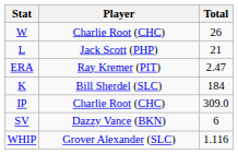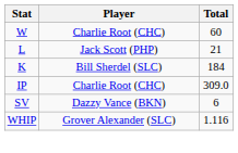 <table class="wikitable" style="text-align:center;">
 <tr>
 <th style="width:15%;">Stat</th>
 <th>Player</th>
 <th style="width:15%;">Total</th>
 </tr>
 <tr>
 <td><a href='#'>W</a></td>
 <td><a href='#'>Charlie Root</a> (<a href='#'>CHC</a>)</td>
-<td>26</td>
+<td>60</td>
 </tr>
 <tr>
 <td><a href='#'>L</a></td>
 <td><a href='#'>Jack Scott</a> (<a href='#'>PHP</a>)</td>
 <td>21</td>
-</tr>
-<tr>
-<td><a href='#'>ERA</a></td>
-<td><a href='#'>Ray Kremer</a> (<a href='#'>PIT</a>)</td>
-<td>2.47</td>
 </tr>
 <tr>
 <td><a href='#'>K</a></td>
 <td><a href='#'>Bill Sherdel</a> (<a href='#'>SLC</a>)</td>
 <td>184</td>
 </tr>
 <tr>
 <td><a href='#'>IP</a></td>
 <td><a href='#'>Charlie Root</a> (<a href='#'>CHC</a>)</td>
 <td>309.0</td>
 </tr>
 <tr>
 <td><a href='#'>SV</a></td>
 <td><a href='#'>Dazzy Vance</a> (<a href='#'>BKN</a>)</td>
 <td>6</td>
 </tr>
 <tr>
 <td><a href='#'>WHIP</a></td>
 <td><a href='#'>Grover Alexander</a> (<a href='#'>SLC</a>)</td>
 <td>1.116</td>
 </tr>
 </table>
